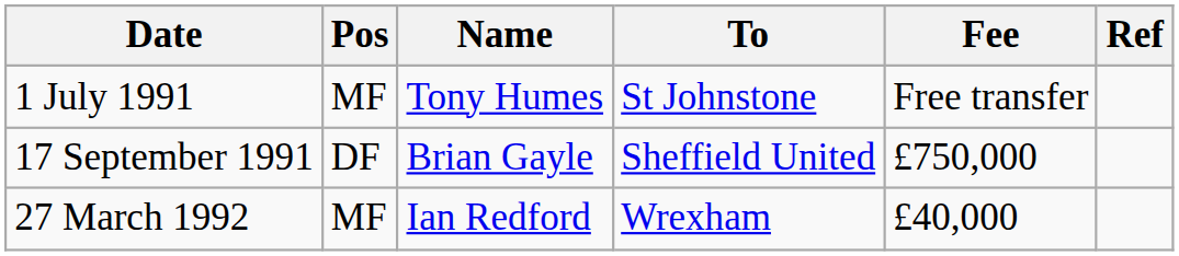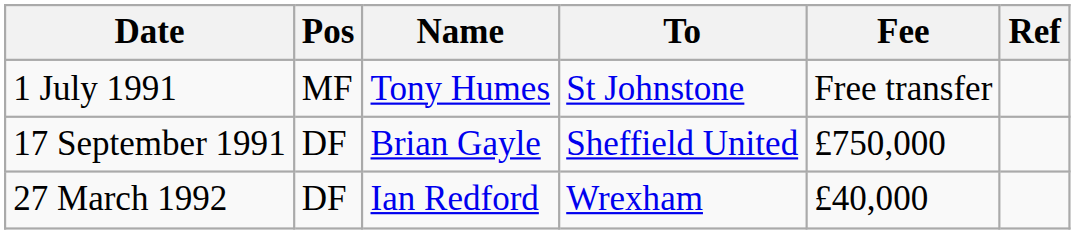 <table class="wikitable">
 <tr>
 <th>Date</th>
 <th>Pos</th>
 <th>Name</th>
 <th>To</th>
 <th>Fee</th>
 <th>Ref</th>
 </tr>
 <tr>
 <td>1 July 1991</td>
 <td>MF</td>
 <td> <a href='#'>Tony Humes</a></td>
 <td> <a href='#'>St Johnstone</a></td>
 <td>Free transfer</td>
 <td></td>
 </tr>
 <tr>
 <td>17 September 1991</td>
 <td>DF</td>
 <td> <a href='#'>Brian Gayle</a></td>
 <td> <a href='#'>Sheffield United</a></td>
 <td>£750,000</td>
 <td></td>
 </tr>
 <tr>
 <td>27 March 1992</td>
-<td>MF</td>
+<td>DF</td>
 <td> <a href='#'>Ian Redford</a></td>
 <td> <a href='#'>Wrexham</a></td>
 <td>£40,000</td>
 <td></td>
 </tr>
 </table>
